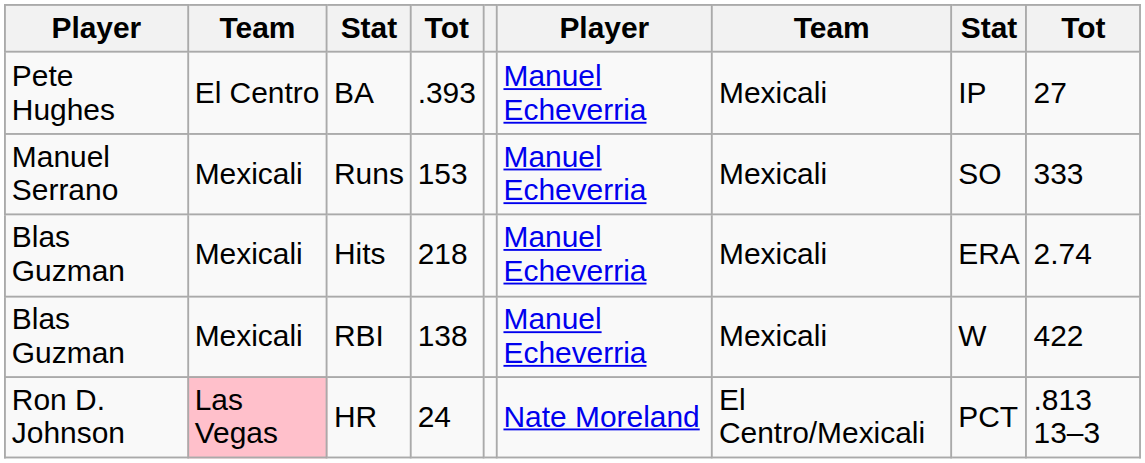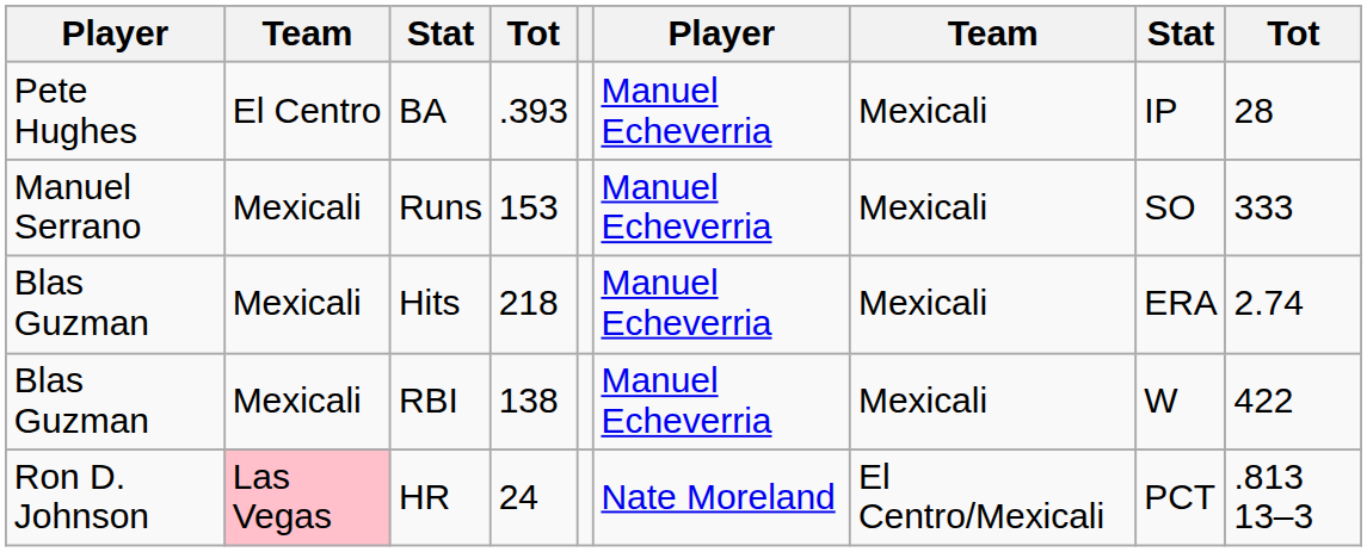 <table class="wikitable">
 <tr>
 <th>Player</th>
 <th>Team</th>
 <th>Stat</th>
 <th>Tot</th>
 <th></th>
 <th>Player</th>
 <th>Team</th>
 <th>Stat</th>
 <th>Tot</th>
 </tr>
 <tr>
 <td>Pete Hughes</td>
 <td>El Centro</td>
 <td>BA</td>
 <td>.393</td>
 <td></td>
 <td><a href='#'>Manuel Echeverria</a></td>
 <td>Mexicali</td>
 <td>IP</td>
-<td>27</td>
+<td>28</td>
 </tr>
 <tr>
 <td>Manuel Serrano</td>
 <td>Mexicali</td>
 <td>Runs</td>
 <td>153</td>
 <td></td>
 <td><a href='#'>Manuel Echeverria</a></td>
 <td>Mexicali</td>
 <td>SO</td>
 <td>333</td>
 </tr>
 <tr>
 <td>Blas Guzman</td>
 <td>Mexicali</td>
 <td>Hits</td>
 <td>218</td>
 <td></td>
 <td><a href='#'>Manuel Echeverria</a></td>
 <td>Mexicali</td>
 <td>ERA</td>
 <td>2.74</td>
 </tr>
 <tr>
 <td>Blas Guzman</td>
 <td>Mexicali</td>
 <td>RBI</td>
 <td>138</td>
 <td></td>
 <td><a href='#'>Manuel Echeverria</a></td>
 <td>Mexicali</td>
 <td>W</td>
 <td>422</td>
 </tr>
 <tr>
 <td>Ron D. Johnson</td>
 <td style="background: pink;">Las Vegas</td>
 <td>HR</td>
 <td>24</td>
 <td></td>
 <td><a href='#'>Nate Moreland</a></td>
 <td>El Centro/Mexicali</td>
 <td>PCT</td>
 <td>.813 13–3</td>
 </tr>
 </table>
